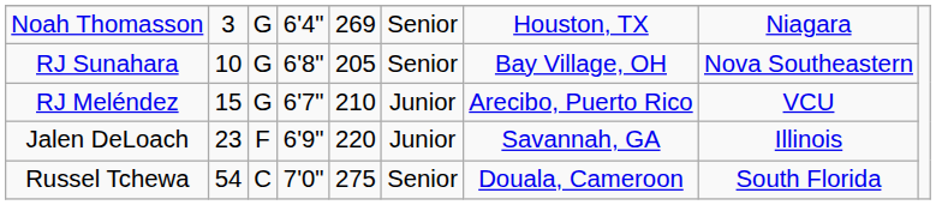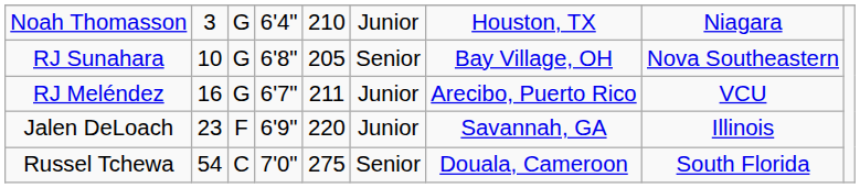 <table class="wikitable sortable" style="text-align: center">
 <tr align=center>
 </tr>
 <tr>
 <td><a href='#'>Noah Thomasson</a></td>
 <td>3</td>
 <td>G</td>
 <td>6'4"</td>
-<td>269</td>
-<td>Senior</td>
+<td>210</td>
+<td>Junior</td>
 <td><a href='#'>Houston, TX</a></td>
 <td><a href='#'>Niagara</a></td>
 <td rowspan=5></td>
 </tr>
 <tr>
 <td><a href='#'>RJ Sunahara</a></td>
 <td>10</td>
 <td>G</td>
 <td>6'8"</td>
 <td>205</td>
 <td>Senior</td>
 <td><a href='#'>Bay Village, OH</a></td>
 <td><a href='#'>Nova Southeastern</a></td>
 </tr>
 <tr>
 <td><a href='#'>RJ Meléndez</a></td>
-<td>15</td>
+<td>16</td>
 <td>G</td>
 <td>6'7"</td>
-<td>210</td>
+<td>211</td>
 <td>Junior</td>
 <td><a href='#'>Arecibo, Puerto Rico</a></td>
 <td><a href='#'>VCU</a></td>
 </tr>
 <tr>
 <td>Jalen DeLoach</td>
 <td>23</td>
 <td>F</td>
 <td>6'9"</td>
 <td>220</td>
 <td>Junior</td>
 <td><a href='#'>Savannah, GA</a></td>
 <td><a href='#'>Illinois</a></td>
 </tr>
 <tr>
 <td>Russel Tchewa</td>
 <td>54</td>
 <td>C</td>
 <td>7'0"</td>
 <td>275</td>
 <td>Senior</td>
 <td><a href='#'>Douala, Cameroon</a></td>
 <td><a href='#'>South Florida</a></td>
 </tr>
 </table>
